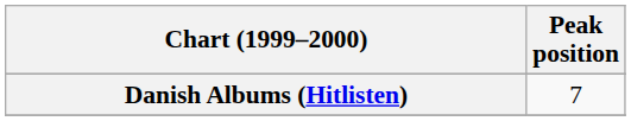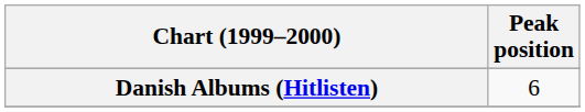 <table class="wikitable plainrowheaders sortable" style="text-align:center;">
 <tr>
 <th scope="col" style="width:20em;">Chart (1999–2000)</th>
 <th scope="col">Peak<br>position</th>
 </tr>
 <tr>
 </tr>
 <tr>
 </tr>
 <tr>
 </tr>
 <tr>
 </tr>
 <tr>
 <th scope="row">Danish Albums (<a href='#'>Hitlisten</a>)</th>
-<td>7</td>
+<td>6</td>
 </tr>
 <tr>
 </tr>
 <tr>
 </tr>
 <tr>
 </tr>
 <tr>
 </tr>
 <tr>
 </tr>
 <tr>
 </tr>
 <tr>
 </tr>
 <tr>
 </tr>
 <tr>
 </tr>
 <tr>
 </tr>
 <tr>
 </tr>
 </table>
